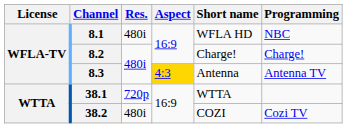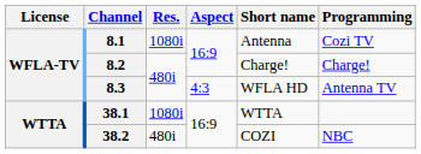 <table class="wikitable">
 <tr>
 <th scope = "col">License</th>
 <th scope = "col"><a href='#'>Channel</a></th>
 <th scope = "col"><a href='#'>Res.</a></th>
 <th scope = "col"><a href='#'>Aspect</a></th>
 <th scope = "col">Short name</th>
 <th scope = "col">Programming</th>
 </tr>
 <tr>
 <th rowspan = "3" style="border-right: 4px solid #60B0FF;">WFLA-TV</th>
 <th scope = "row">8.1</th>
-<td>480i</td>
+<td><a href='#'>1080i</a></td>
 <td rowspan=2><a href='#'>16:9</a></td>
-<td>WFLA HD</td>
-<td><a href='#'>NBC</a></td>
+<td>Antenna</td>
+<td><a href='#'>Cozi TV</a></td>
 </tr>
 <tr>
 <th scope = "row">8.2</th>
 <td rowspan=2><a href='#'>480i</a></td>
 <td>Charge!</td>
 <td><a href='#'>Charge!</a></td>
 </tr>
 <tr>
 <th scope = "row">8.3</th>
-<td style="background: gold;"><a href='#'>4:3</a></td>
-<td>Antenna</td>
+<td><a href='#'>4:3</a></td>
+<td>WFLA HD</td>
 <td><a href='#'>Antenna TV</a></td>
 </tr>
 <tr>
 <th rowspan = "2" scope = "row" style="border-right: 4px solid #0057AF;">WTTA</th>
 <th scope = "row">38.1</th>
-<td><a href='#'>720p</a></td>
+<td><a href='#'>1080i</a></td>
 <td rowspan="2">16:9</td>
 <td>WTTA</td>
 <td></td>
 </tr>
 <tr>
 <th scope = "row">38.2</th>
 <td>480i</td>
 <td>COZI</td>
-<td><a href='#'>Cozi TV</a></td>
+<td><a href='#'>NBC</a></td>
 </tr>
 </table>
